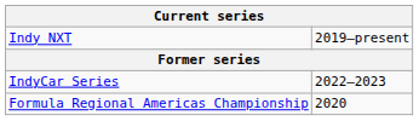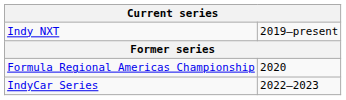 <table class="wikitable" border="1" style="font-size:85%;">
 <tr>
 <th colspan="2">Current series</th>
 </tr>
 <tr>
 <td><a href='#'>Indy NXT</a></td>
 <td>2019–present</td>
 </tr>
 <tr>
 <th colspan="2">Former series</th>
 </tr>
 <tr>
+<td><a href='#'>Formula Regional Americas Championship</a></td>
+<td>2020</td>
+</tr>
+<tr>
 <td><a href='#'>IndyCar Series</a></td>
 <td>2022–2023</td>
 </tr>
-<tr>
-<td><a href='#'>Formula Regional Americas Championship</a></td>
-<td>2020</td>
-</tr>
 </table>
